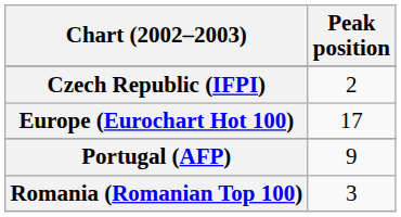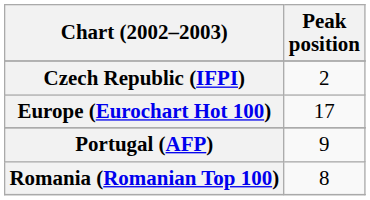 <table class="wikitable sortable plainrowheaders" style="text-align:center">
 <tr>
 <th scope="col">Chart (2002–2003)</th>
 <th scope="col">Peak<br>position</th>
 </tr>
 <tr>
 </tr>
 <tr>
 </tr>
 <tr>
 </tr>
 <tr>
 <th scope="row">Czech Republic (<a href='#'>IFPI</a>)</th>
 <td>2</td>
 </tr>
 <tr>
 <th scope="row">Europe (<a href='#'>Eurochart Hot 100</a>)</th>
 <td>17</td>
 </tr>
 <tr>
 </tr>
 <tr>
 </tr>
 <tr>
 </tr>
 <tr>
 </tr>
 <tr>
 </tr>
 <tr>
 <th scope="row">Portugal (<a href='#'>AFP</a>)</th>
 <td>9</td>
 </tr>
 <tr>
 <th scope="row">Romania (<a href='#'>Romanian Top 100</a>)</th>
-<td align="center">3</td>
+<td align="center">8</td>
 </tr>
 <tr>
 </tr>
 </table>
